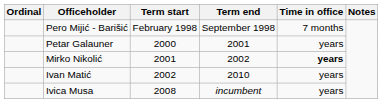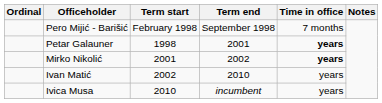 <table class="wikitable sortable">
 <tr>
 <th>Ordinal</th>
 <th>Officeholder</th>
 <th>Term start</th>
 <th>Term end</th>
 <th>Time in office</th>
 <th>Notes</th>
 </tr>
 <tr>
 <td align=center></td>
 <td>Pero Mijić - Barišić</td>
 <td align=center>February 1998</td>
 <td align=center>September 1998</td>
 <td align=right>7 months</td>
 <td rowspan=5></td>
 </tr>
 <tr>
 <td align=center></td>
 <td>Petar Galauner</td>
-<td align=center>2000</td>
+<td align=center>1998</td>
 <td align=center>2001</td>
-<td align=right> years</td>
+<td align=right><strong> years</strong></td>
 </tr>
 <tr>
 <td align=center></td>
 <td>Mirko Nikolić</td>
 <td align=center>2001</td>
 <td align=center>2002</td>
 <td align=right><strong> years</strong></td>
 </tr>
 <tr>
 <td align=center></td>
 <td>Ivan Matić</td>
 <td align=center>2002</td>
 <td align=center>2010</td>
 <td align=right> years</td>
 </tr>
 <tr>
 <td align=center></td>
 <td>Ivica Musa</td>
-<td align=center>2008</td>
+<td align=center>2010</td>
 <td align=center><em>incumbent</em></td>
 <td align=right> years</td>
 </tr>
 </table>
